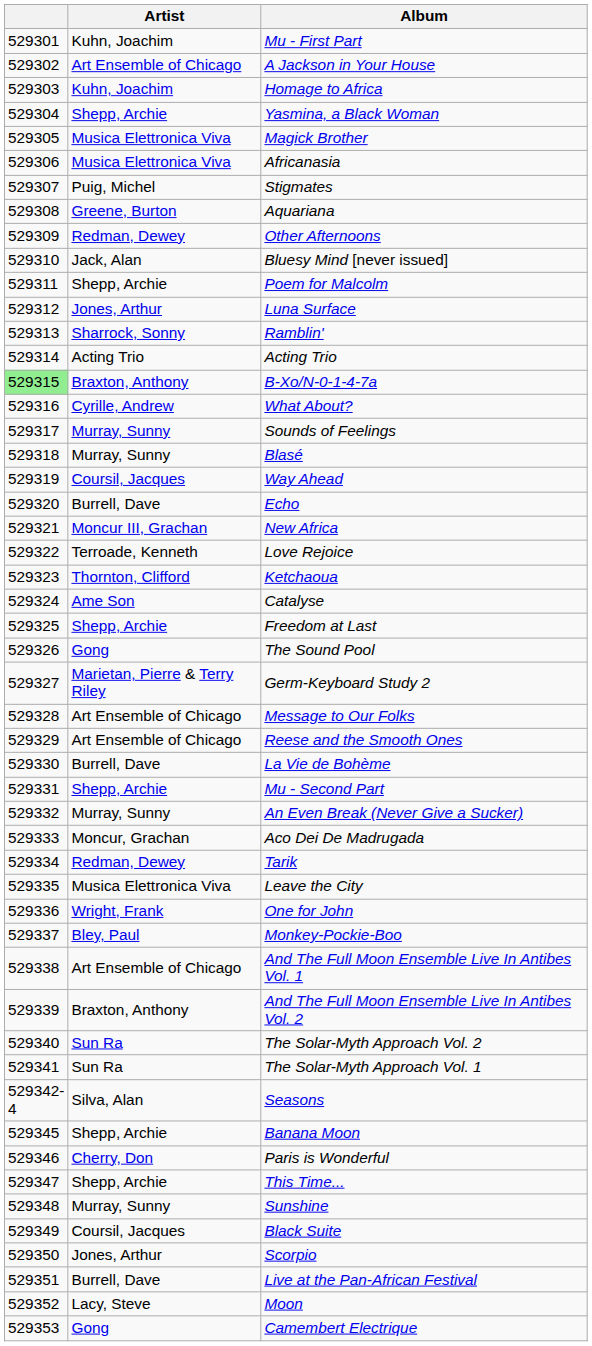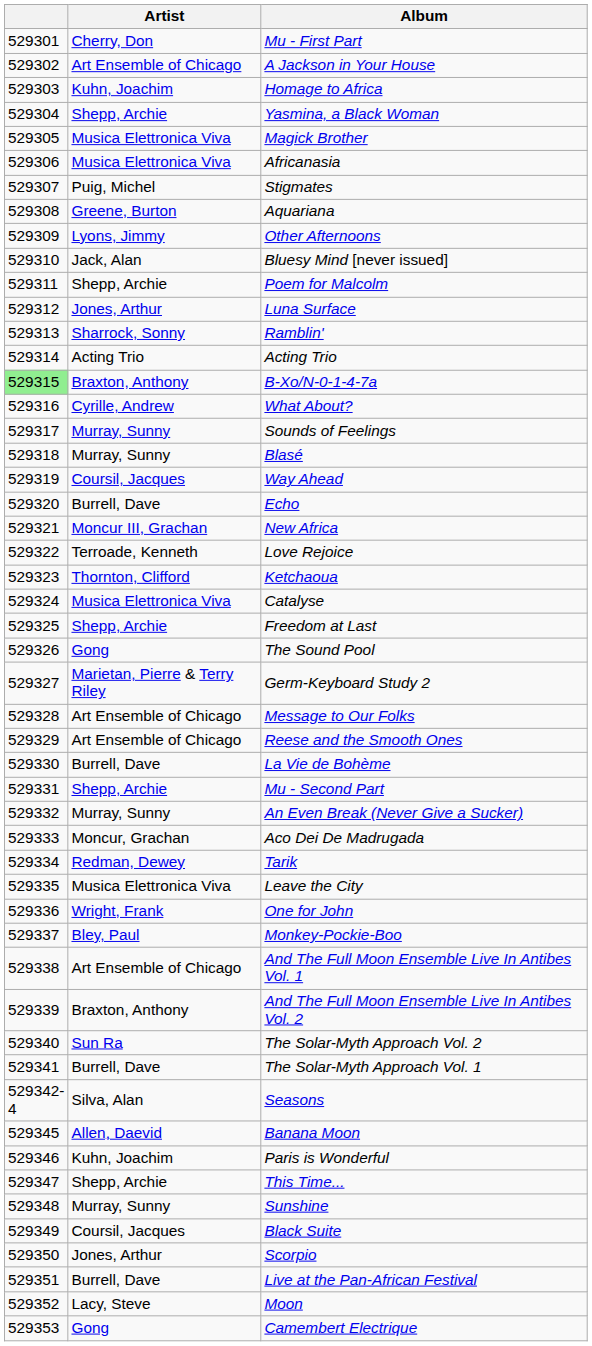 <table class="wikitable sortable">
 <tr>
 <th width="20"></th>
 <th>Artist</th>
 <th>Album</th>
 </tr>
 <tr>
 <td>529301</td>
-<td>Kuhn, Joachim</td>
+<td><a href='#'>Cherry, Don</a></td>
 <td><em><a href='#'>Mu - First Part</a></em></td>
 </tr>
 <tr>
 <td>529302</td>
 <td><a href='#'>Art Ensemble of Chicago</a></td>
 <td><em><a href='#'>A Jackson in Your House</a></em></td>
 </tr>
 <tr>
 <td>529303</td>
 <td><a href='#'>Kuhn, Joachim</a></td>
 <td><em><a href='#'>Homage to Africa</a></em></td>
 </tr>
 <tr>
 <td>529304</td>
 <td><a href='#'>Shepp, Archie</a></td>
 <td><em><a href='#'>Yasmina, a Black Woman</a></em></td>
 </tr>
 <tr>
 <td>529305</td>
 <td><a href='#'>Musica Elettronica Viva</a></td>
 <td><em><a href='#'>Magick Brother</a></em></td>
 </tr>
 <tr>
 <td>529306</td>
 <td><a href='#'>Musica Elettronica Viva</a></td>
 <td><em>Africanasia</em></td>
 </tr>
 <tr>
 <td>529307</td>
 <td>Puig, Michel</td>
 <td><em>Stigmates</em></td>
 </tr>
 <tr>
 <td>529308</td>
 <td><a href='#'>Greene, Burton</a></td>
 <td><em>Aquariana</em></td>
 </tr>
 <tr>
 <td>529309</td>
-<td><a href='#'>Redman, Dewey</a></td>
+<td><a href='#'>Lyons, Jimmy</a></td>
 <td><em><a href='#'>Other Afternoons</a></em></td>
 </tr>
 <tr>
 <td>529310</td>
 <td>Jack, Alan</td>
 <td><em>Bluesy Mind</em> [never issued]</td>
 </tr>
 <tr>
 <td>529311</td>
 <td>Shepp, Archie</td>
 <td><em><a href='#'>Poem for Malcolm</a></em></td>
 </tr>
 <tr>
 <td>529312</td>
 <td><a href='#'>Jones, Arthur</a></td>
 <td><em><a href='#'>Luna Surface</a></em></td>
 </tr>
 <tr>
 <td>529313</td>
 <td><a href='#'>Sharrock, Sonny</a></td>
 <td><em><a href='#'>Ramblin'</a></em></td>
 </tr>
 <tr>
 <td>529314</td>
 <td>Acting Trio</td>
 <td><em>Acting Trio</em></td>
 </tr>
 <tr>
 <td style="background: lightgreen;">529315</td>
 <td><a href='#'>Braxton, Anthony</a></td>
 <td><em><a href='#'>B-Xo/N-0-1-4-7a</a></em></td>
 </tr>
 <tr>
 <td>529316</td>
 <td><a href='#'>Cyrille, Andrew</a></td>
 <td><em><a href='#'>What About?</a></em></td>
 </tr>
 <tr>
 <td>529317</td>
 <td><a href='#'>Murray, Sunny</a></td>
 <td><em>Sounds of Feelings</em></td>
 </tr>
 <tr>
 <td>529318</td>
 <td>Murray, Sunny</td>
 <td><em><a href='#'>Blasé</a></em></td>
 </tr>
 <tr>
 <td>529319</td>
 <td><a href='#'>Coursil, Jacques</a></td>
 <td><em><a href='#'>Way Ahead</a></em></td>
 </tr>
 <tr>
 <td>529320</td>
 <td>Burrell, Dave</td>
 <td><em><a href='#'>Echo</a></em></td>
 </tr>
 <tr>
 <td>529321</td>
 <td><a href='#'>Moncur III, Grachan</a></td>
 <td><em><a href='#'>New Africa</a></em></td>
 </tr>
 <tr>
 <td>529322</td>
 <td>Terroade, Kenneth</td>
 <td><em>Love Rejoice</em></td>
 </tr>
 <tr>
 <td>529323</td>
 <td><a href='#'>Thornton, Clifford</a></td>
 <td><em><a href='#'>Ketchaoua</a></em></td>
 </tr>
 <tr>
 <td>529324</td>
-<td><a href='#'>Ame Son</a></td>
+<td><a href='#'>Musica Elettronica Viva</a></td>
 <td><em>Catalyse</em></td>
 </tr>
 <tr>
 <td>529325</td>
 <td><a href='#'>Shepp, Archie</a></td>
 <td><em>Freedom at Last</em></td>
 </tr>
 <tr>
 <td>529326</td>
 <td><a href='#'>Gong</a></td>
 <td><em>The Sound Pool</em></td>
 </tr>
 <tr>
 <td>529327</td>
 <td><a href='#'>Marietan, Pierre</a> & <a href='#'>Terry Riley</a></td>
 <td><em>Germ-Keyboard Study 2</em></td>
 </tr>
 <tr>
 <td>529328</td>
 <td>Art Ensemble of Chicago</td>
 <td><em><a href='#'>Message to Our Folks</a></em></td>
 </tr>
 <tr>
 <td>529329</td>
 <td>Art Ensemble of Chicago</td>
 <td><em><a href='#'>Reese and the Smooth Ones</a></em></td>
 </tr>
 <tr>
 <td>529330</td>
 <td>Burrell, Dave</td>
 <td><em><a href='#'>La Vie de Bohème</a></em></td>
 </tr>
 <tr>
 <td>529331</td>
 <td><a href='#'>Shepp, Archie</a></td>
 <td><em><a href='#'>Mu - Second Part</a></em></td>
 </tr>
 <tr>
 <td>529332</td>
 <td>Murray, Sunny</td>
 <td><em><a href='#'>An Even Break (Never Give a Sucker)</a></em></td>
 </tr>
 <tr>
 <td>529333</td>
 <td>Moncur, Grachan</td>
 <td><em>Aco Dei De Madrugada</em></td>
 </tr>
 <tr>
 <td>529334</td>
 <td><a href='#'>Redman, Dewey</a></td>
 <td><em><a href='#'>Tarik</a></em></td>
 </tr>
 <tr>
 <td>529335</td>
 <td>Musica Elettronica Viva</td>
 <td><em>Leave the City</em></td>
 </tr>
 <tr>
 <td>529336</td>
 <td><a href='#'>Wright, Frank</a></td>
 <td><em><a href='#'>One for John</a></em></td>
 </tr>
 <tr>
 <td>529337</td>
 <td><a href='#'>Bley, Paul</a></td>
 <td><em><a href='#'>Monkey-Pockie-Boo</a></em></td>
 </tr>
 <tr>
 <td>529338</td>
 <td>Art Ensemble of Chicago</td>
 <td><em><a href='#'>And The Full Moon Ensemble Live In Antibes Vol. 1</a></em></td>
 </tr>
 <tr>
 <td>529339</td>
 <td>Braxton, Anthony</td>
 <td><em><a href='#'>And The Full Moon Ensemble Live In Antibes Vol. 2</a></em></td>
 </tr>
 <tr>
 <td>529340</td>
 <td><a href='#'>Sun Ra</a></td>
 <td><em>The Solar-Myth Approach Vol. 2</em></td>
 </tr>
 <tr>
 <td>529341</td>
-<td>Sun Ra</td>
+<td>Burrell, Dave</td>
 <td><em>The Solar-Myth Approach Vol. 1</em></td>
 </tr>
 <tr>
 <td>529342-4</td>
 <td>Silva, Alan</td>
 <td><em><a href='#'>Seasons</a></em></td>
 </tr>
 <tr>
 <td>529345</td>
-<td>Shepp, Archie</td>
+<td><a href='#'>Allen, Daevid</a></td>
 <td><em><a href='#'>Banana Moon</a></em></td>
 </tr>
 <tr>
 <td>529346</td>
-<td><a href='#'>Cherry, Don</a></td>
+<td>Kuhn, Joachim</td>
 <td><em>Paris is Wonderful</em></td>
 </tr>
 <tr>
 <td>529347</td>
 <td>Shepp, Archie</td>
 <td><em><a href='#'>This Time...</a></em></td>
 </tr>
 <tr>
 <td>529348</td>
 <td>Murray, Sunny</td>
 <td><em><a href='#'>Sunshine</a></em></td>
 </tr>
 <tr>
 <td>529349</td>
 <td>Coursil, Jacques</td>
 <td><em><a href='#'>Black Suite</a></em></td>
 </tr>
 <tr>
 <td>529350</td>
 <td>Jones, Arthur</td>
 <td><em><a href='#'>Scorpio</a></em></td>
 </tr>
 <tr>
 <td>529351</td>
 <td>Burrell, Dave</td>
 <td><em><a href='#'>Live at the Pan-African Festival</a></em></td>
 </tr>
 <tr>
 <td>529352</td>
 <td>Lacy, Steve</td>
 <td><em><a href='#'>Moon</a></em></td>
 </tr>
 <tr>
 <td>529353</td>
 <td><a href='#'>Gong</a></td>
 <td><em><a href='#'>Camembert Electrique</a></em></td>
 </tr>
 </table>
